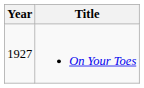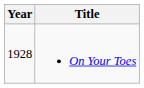 <table class="wikitable sortable">
 <tr>
 <th>Year</th>
 <th>Title</th>
 </tr>
 <tr>
-<td>1927</td>
+<td>1928</td>
 <td><br><ul><li><em><a href='#'>On Your Toes</a></em></li></ul></td>
 </tr>
 </table>
